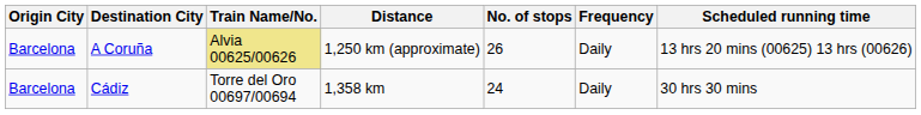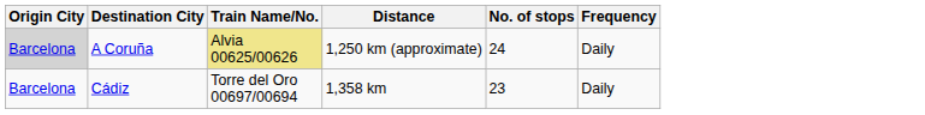 <table class="wikitable sortable" width= align=>
 <tr>
 <th>Origin City</th>
 <th>Destination City</th>
 <th>Train Name/No.</th>
 <th>Distance</th>
 <th>No. of stops</th>
 <th>Frequency</th>
-<th data-sort-type="number">Scheduled running time</th>
 </tr>
 <tr>
-<td><a href='#'>Barcelona</a></td>
+<td style="background: lightgrey;"><a href='#'>Barcelona</a></td>
 <td><a href='#'>A Coruña</a></td>
 <td style="background: khaki;">Alvia<br>00625/00626</td>
 <td>1,250 km (approximate)</td>
-<td>26</td>
+<td>24</td>
 <td>Daily</td>
-<td>13 hrs 20 mins (00625) 13 hrs (00626)</td>
 </tr>
 <tr>
 <td><a href='#'>Barcelona</a></td>
 <td><a href='#'>Cádiz</a></td>
 <td>Torre del Oro<br>00697/00694</td>
 <td>1,358 km</td>
-<td>24</td>
+<td>23</td>
 <td>Daily</td>
-<td>30 hrs 30 mins</td>
 </tr>
 </table>
